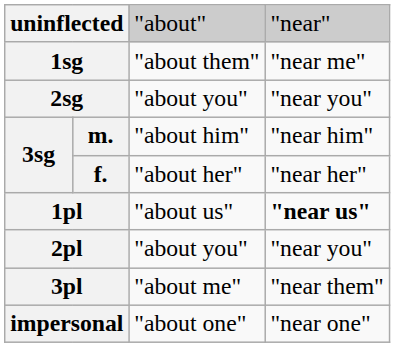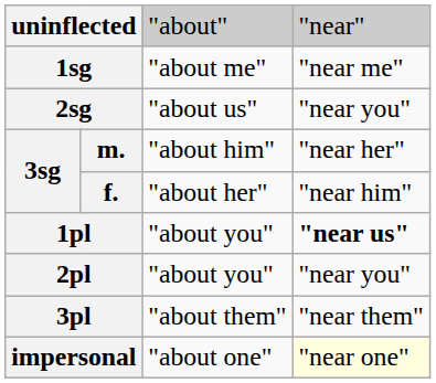 <table class="wikitable">
 <tr>
 <th colspan=2>uninflected</th>
 <td style="background-color: #ccc"> "about"</td>
 <td style="background-color: #ccc"> "near"</td>
 </tr>
 <tr>
 <th colspan=2>1sg</th>
-<td> "about them"</td>
+<td> "about me"</td>
 <td> "near me"</td>
 </tr>
 <tr>
 <th colspan=2>2sg</th>
-<td> "about you"</td>
+<td> "about us"</td>
 <td> "near you"</td>
 </tr>
 <tr>
 <th rowspan=2>3sg</th>
 <th>m.</th>
 <td> "about him"</td>
-<td> "near him"</td>
+<td> "near her"</td>
 </tr>
 <tr>
 <th>f.</th>
 <td> "about her"</td>
-<td> "near her"</td>
+<td> "near him"</td>
 </tr>
 <tr>
 <th colspan=2>1pl</th>
-<td> "about us"</td>
+<td> "about you"</td>
 <td><strong> "near us"</strong></td>
 </tr>
 <tr>
 <th colspan=2>2pl</th>
 <td> "about you"</td>
 <td> "near you"</td>
 </tr>
 <tr>
 <th colspan=2>3pl</th>
-<td> "about me"</td>
+<td> "about them"</td>
 <td> "near them"</td>
 </tr>
 <tr>
 <th colspan=2>impersonal</th>
 <td> "about one"</td>
-<td> "near one"</td>
+<td style="background: lightyellow;"> "near one"</td>
 </tr>
 </table>
